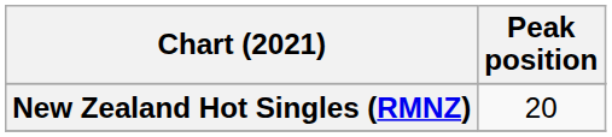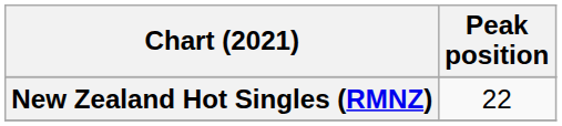 <table class="wikitable sortable plainrowheaders" style="text-align:center">
 <tr>
 <th scope="col">Chart (2021)</th>
 <th scope="col">Peak<br>position</th>
 </tr>
 <tr>
 </tr>
 <tr>
 <th scope="row">New Zealand Hot Singles (<a href='#'>RMNZ</a>)</th>
-<td>20</td>
+<td>22</td>
 </tr>
 <tr>
 </tr>
 </table>
